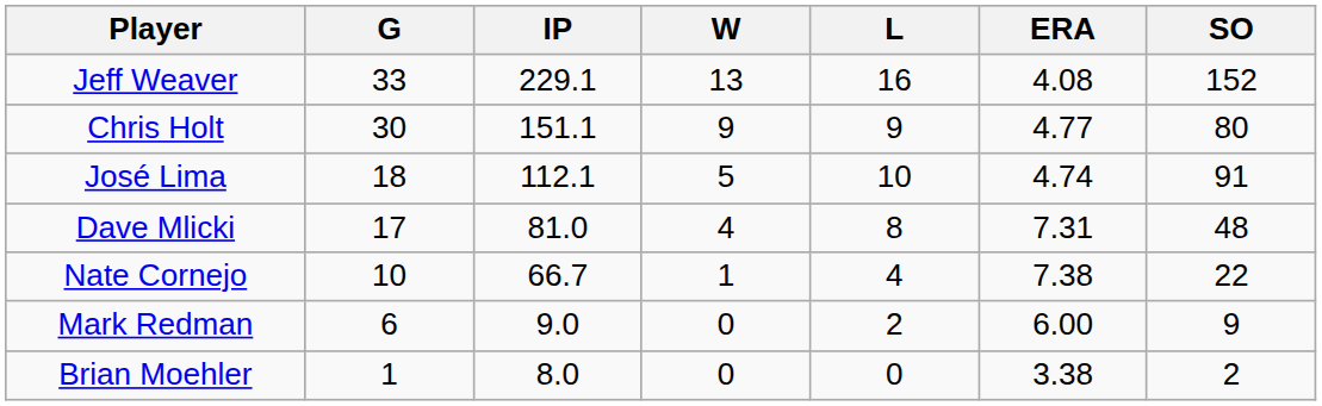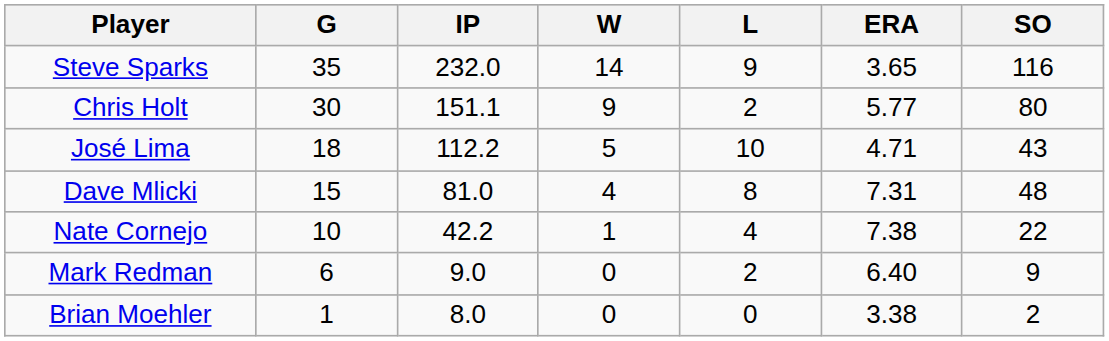 <table class="wikitable sortable">
 <tr>
 <th bgcolor="#DDDDFF" width="16%">Player</th>
 <th bgcolor="#DDDDFF" width="9%">G</th>
 <th bgcolor="#DDDDFF" width="9%">IP</th>
 <th bgcolor="#DDDDFF" width="9%">W</th>
 <th bgcolor="#DDDDFF" width="9%">L</th>
 <th bgcolor="#DDDDFF" width="9%">ERA</th>
 <th bgcolor="#DDDDFF" width="9%">SO</th>
 </tr>
-<tr align=center>
-<td><a href='#'>Jeff Weaver</a></td>
-<td>33</td>
-<td>229.1</td>
-<td>13</td>
-<td>16</td>
-<td>4.08</td>
-<td>152</td>
+<tr align="center">
+<td><a href='#'>Steve Sparks</a></td>
+<td>35</td>
+<td>232.0</td>
+<td>14</td>
+<td>9</td>
+<td>3.65</td>
+<td>116</td>
 </tr>
 <tr align="center">
 <td><a href='#'>Chris Holt</a></td>
 <td>30</td>
 <td>151.1</td>
 <td>9</td>
-<td>9</td>
-<td>4.77</td>
+<td>2</td>
+<td>5.77</td>
 <td>80</td>
 </tr>
 <tr align="center">
 <td><a href='#'>José Lima</a></td>
 <td>18</td>
-<td>112.1</td>
+<td>112.2</td>
 <td>5</td>
 <td>10</td>
-<td>4.74</td>
-<td>91</td>
+<td>4.71</td>
+<td>43</td>
 </tr>
 <tr align=center>
 <td><a href='#'>Dave Mlicki</a></td>
-<td>17</td>
+<td>15</td>
 <td>81.0</td>
 <td>4</td>
 <td>8</td>
 <td>7.31</td>
 <td>48</td>
 </tr>
 <tr align="center">
 <td><a href='#'>Nate Cornejo</a></td>
 <td>10</td>
-<td>66.7</td>
+<td>42.2</td>
 <td>1</td>
 <td>4</td>
 <td>7.38</td>
 <td>22</td>
 </tr>
 <tr align=center>
 <td><a href='#'>Mark Redman</a></td>
 <td>6</td>
 <td>9.0</td>
 <td>0</td>
 <td>2</td>
-<td>6.00</td>
+<td>6.40</td>
 <td>9</td>
 </tr>
 <tr align="center">
 <td><a href='#'>Brian Moehler</a></td>
 <td>1</td>
 <td>8.0</td>
 <td>0</td>
 <td>0</td>
 <td>3.38</td>
 <td>2</td>
 </tr>
 </table>
